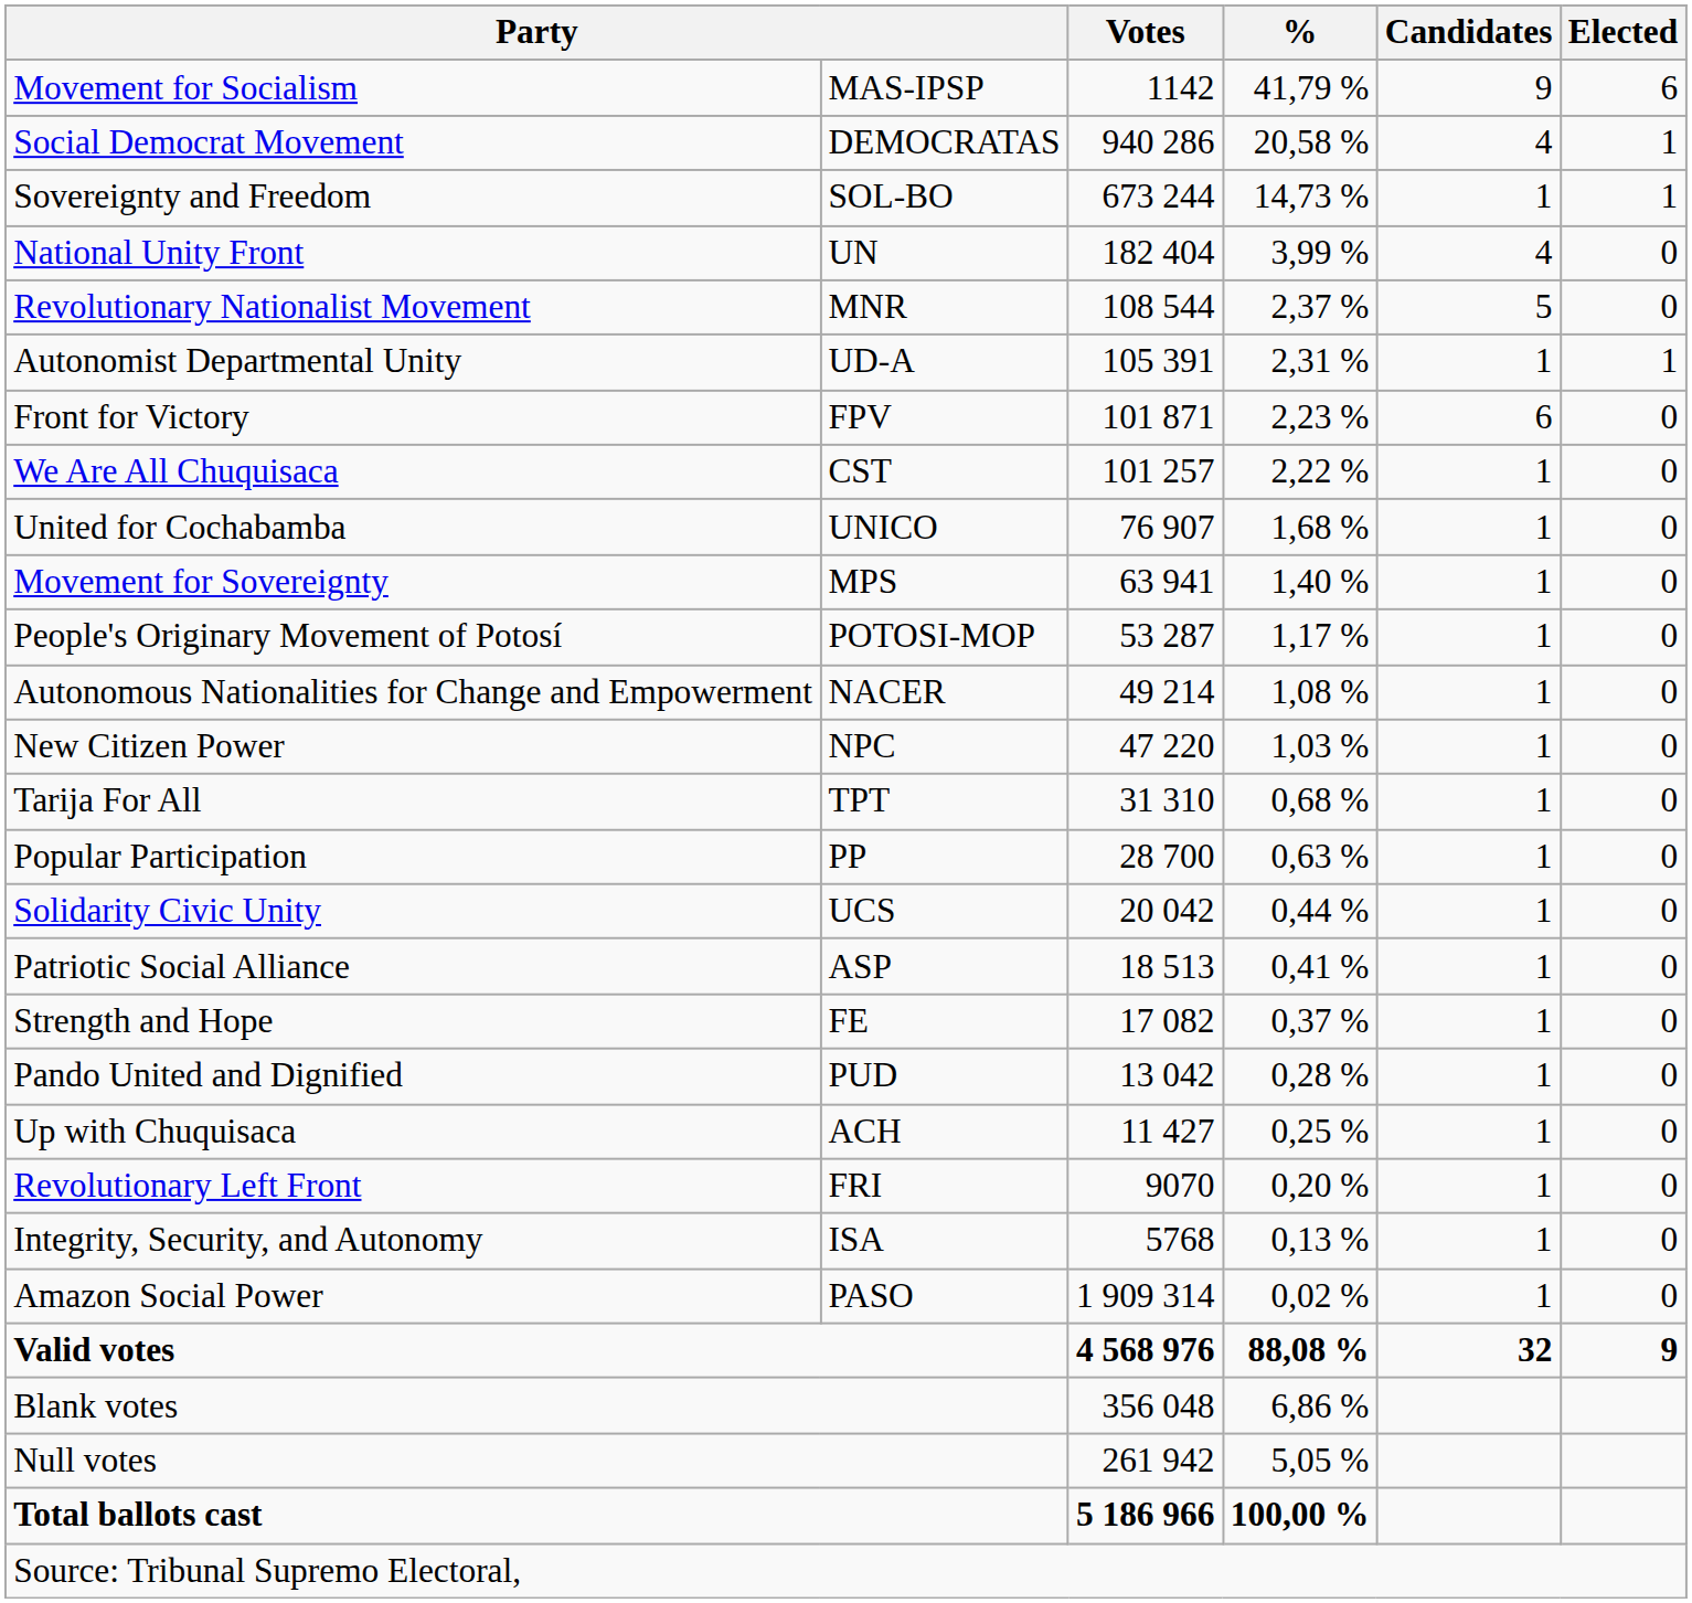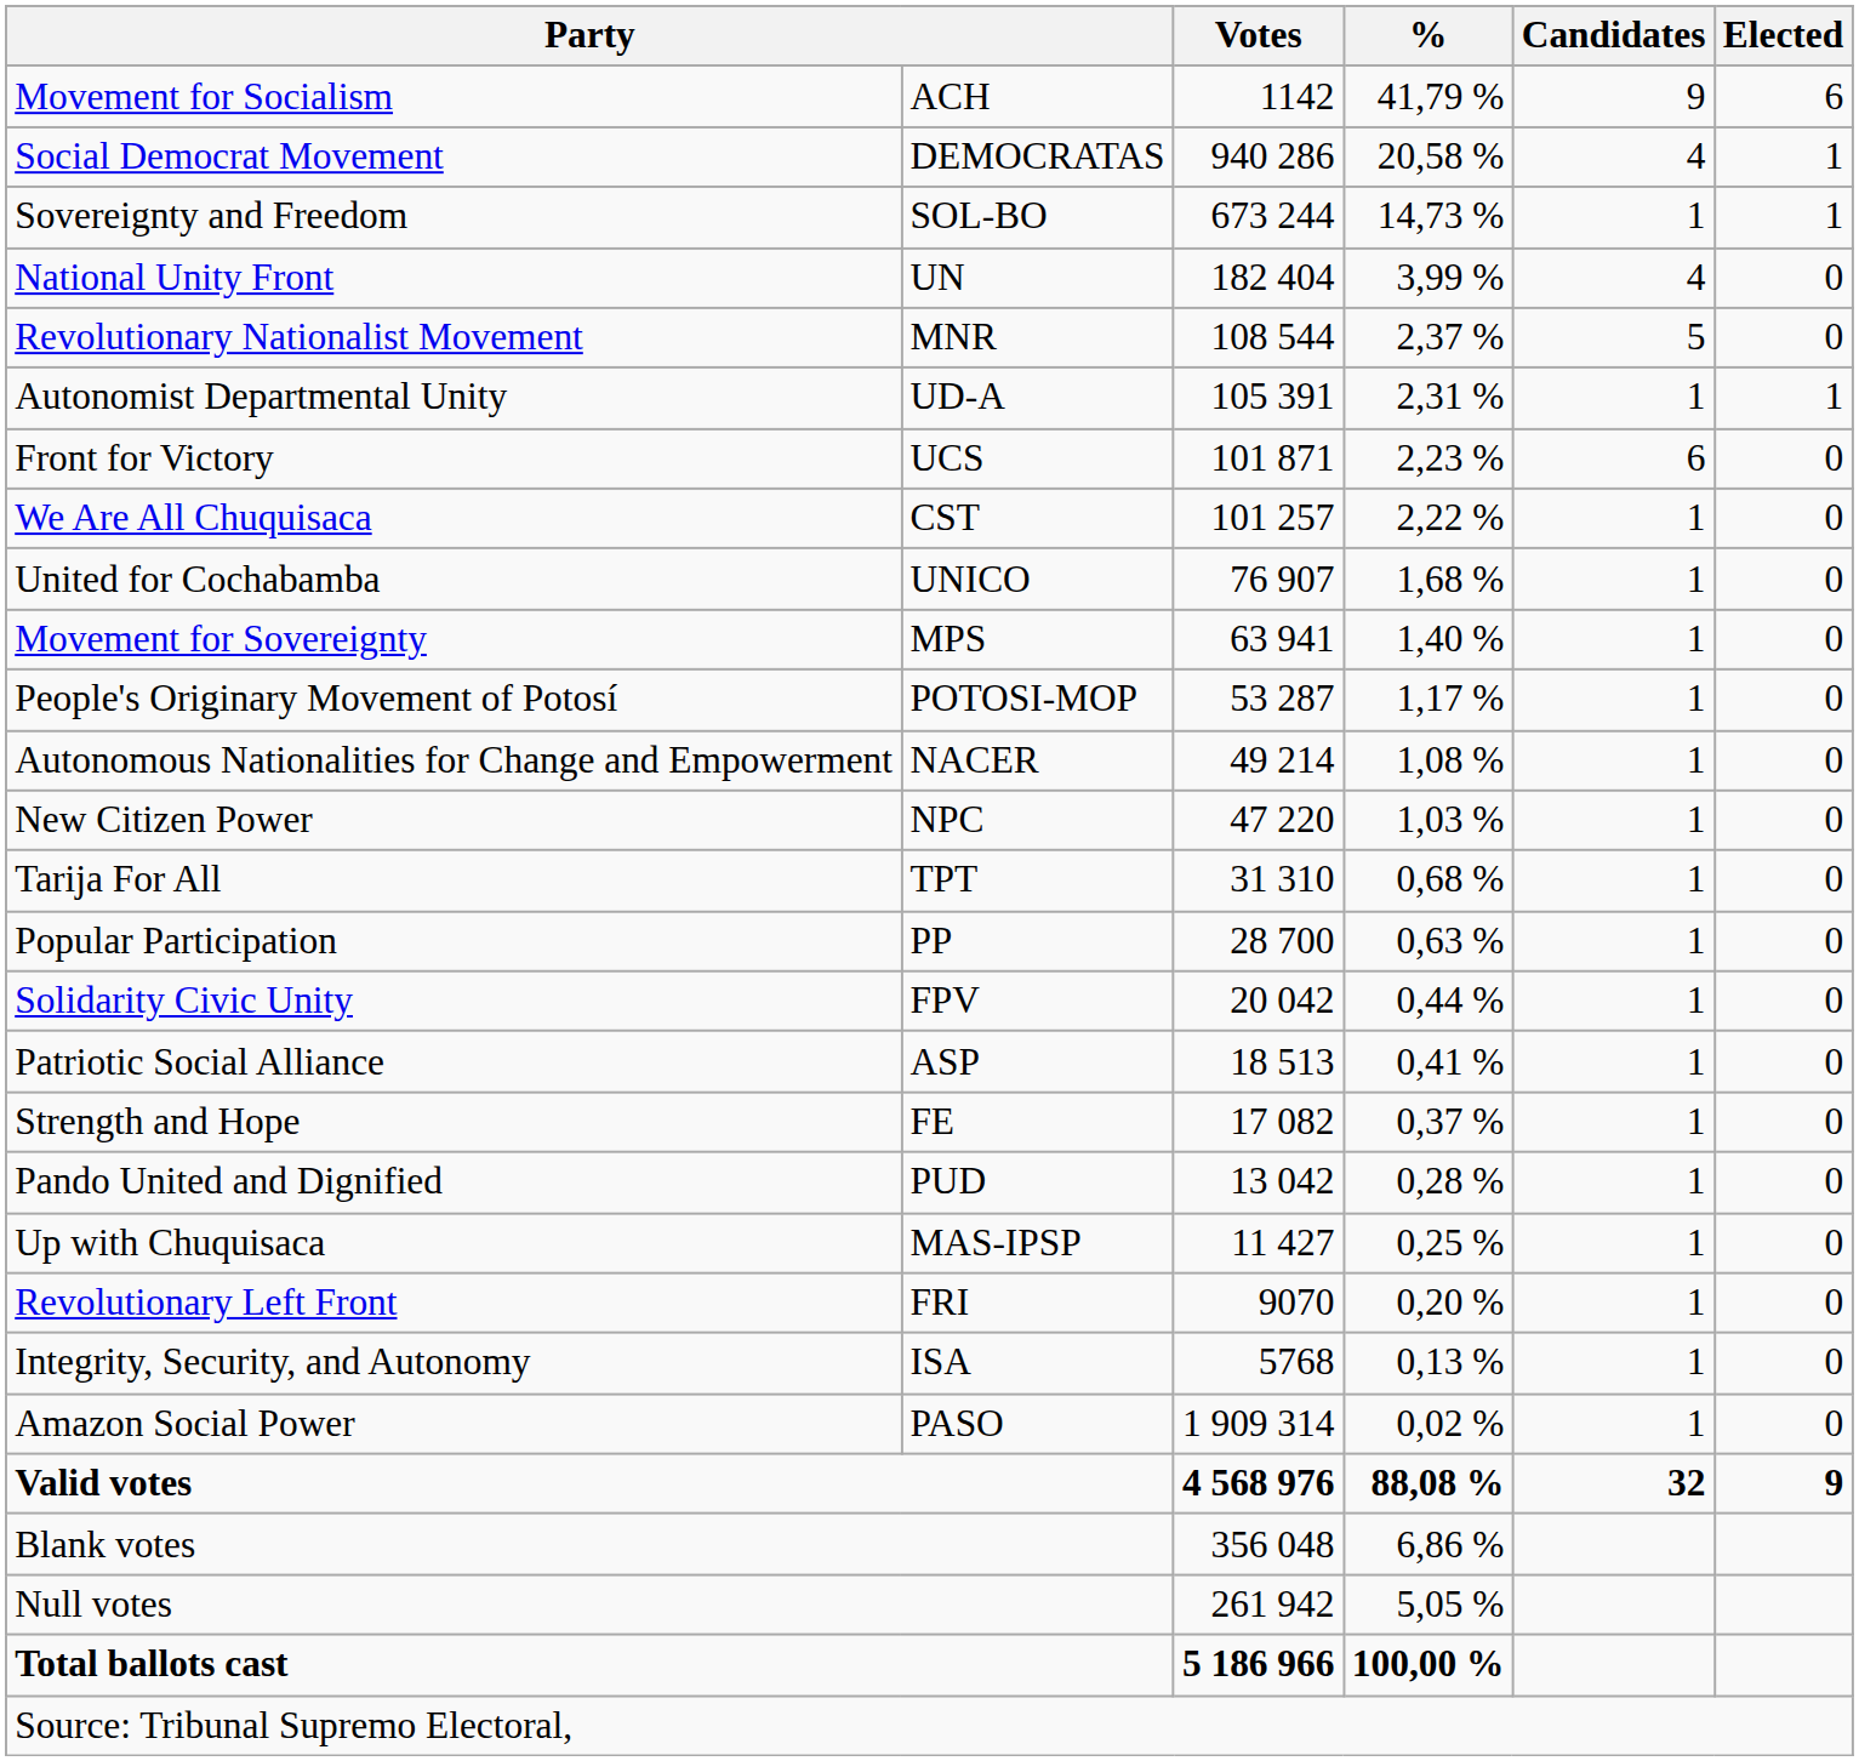 <table class=wikitable>
 <tr>
 <th colspan=2>Party</th>
 <th>Votes</th>
 <th>%</th>
 <th>Candidates</th>
 <th>Elected</th>
 </tr>
 <tr>
 <td><a href='#'>Movement for Socialism</a></td>
-<td>MAS-IPSP</td>
+<td>ACH</td>
 <td align=right>1142</td>
 <td align=right>41,79 %</td>
 <td align=right>9</td>
 <td align=right>6</td>
 </tr>
 <tr>
 <td><a href='#'>Social Democrat Movement</a></td>
 <td>DEMOCRATAS</td>
 <td align=right>940 286</td>
 <td align=right>20,58 %</td>
 <td align=right>4</td>
 <td align=right>1</td>
 </tr>
 <tr>
 <td>Sovereignty and Freedom</td>
 <td>SOL-BO</td>
 <td align=right>673 244</td>
 <td align=right>14,73 %</td>
 <td align=right>1</td>
 <td align=right>1</td>
 </tr>
 <tr>
 <td><a href='#'>National Unity Front</a></td>
 <td>UN</td>
 <td align=right>182 404</td>
 <td align=right>3,99 %</td>
 <td align=right>4</td>
 <td align=right>0</td>
 </tr>
 <tr>
 <td><a href='#'>Revolutionary Nationalist Movement</a></td>
 <td>MNR</td>
 <td align=right>108 544</td>
 <td align=right>2,37 %</td>
 <td align=right>5</td>
 <td align=right>0</td>
 </tr>
 <tr>
 <td>Autonomist Departmental Unity</td>
 <td>UD-A</td>
 <td align=right>105 391</td>
 <td align=right>2,31 %</td>
 <td align=right>1</td>
 <td align=right>1</td>
 </tr>
 <tr>
 <td>Front for Victory</td>
-<td>FPV</td>
+<td>UCS</td>
 <td align=right>101 871</td>
 <td align=right>2,23 %</td>
 <td align=right>6</td>
 <td align=right>0</td>
 </tr>
 <tr>
 <td><a href='#'>We Are All Chuquisaca</a></td>
 <td>CST</td>
 <td align=right>101 257</td>
 <td align=right>2,22 %</td>
 <td align=right>1</td>
 <td align=right>0</td>
 </tr>
 <tr>
 <td>United for Cochabamba</td>
 <td>UNICO</td>
 <td align=right>76 907</td>
 <td align=right>1,68 %</td>
 <td align=right>1</td>
 <td align=right>0</td>
 </tr>
 <tr>
 <td><a href='#'>Movement for Sovereignty</a></td>
 <td>MPS</td>
 <td align=right>63 941</td>
 <td align=right>1,40 %</td>
 <td align=right>1</td>
 <td align=right>0</td>
 </tr>
 <tr>
 <td>People's Originary Movement of Potosí</td>
 <td>POTOSI-MOP</td>
 <td align=right>53 287</td>
 <td align=right>1,17 %</td>
 <td align=right>1</td>
 <td align=right>0</td>
 </tr>
 <tr>
 <td>Autonomous Nationalities for Change and Empowerment</td>
 <td>NACER</td>
 <td align=right>49 214</td>
 <td align=right>1,08 %</td>
 <td align=right>1</td>
 <td align=right>0</td>
 </tr>
 <tr>
 <td>New Citizen Power</td>
 <td>NPC</td>
 <td align=right>47 220</td>
 <td align=right>1,03 %</td>
 <td align=right>1</td>
 <td align=right>0</td>
 </tr>
 <tr>
 <td>Tarija For All</td>
 <td>TPT</td>
 <td align=right>31 310</td>
 <td align=right>0,68 %</td>
 <td align=right>1</td>
 <td align=right>0</td>
 </tr>
 <tr>
 <td>Popular Participation</td>
 <td>PP</td>
 <td align=right>28 700</td>
 <td align=right>0,63 %</td>
 <td align=right>1</td>
 <td align=right>0</td>
 </tr>
 <tr>
 <td><a href='#'>Solidarity Civic Unity</a></td>
-<td>UCS</td>
+<td>FPV</td>
 <td align=right>20 042</td>
 <td align=right>0,44 %</td>
 <td align=right>1</td>
 <td align=right>0</td>
 </tr>
 <tr>
 <td>Patriotic Social Alliance</td>
 <td>ASP</td>
 <td align=right>18 513</td>
 <td align=right>0,41 %</td>
 <td align=right>1</td>
 <td align=right>0</td>
 </tr>
 <tr>
 <td>Strength and Hope</td>
 <td>FE</td>
 <td align=right>17 082</td>
 <td align=right>0,37 %</td>
 <td align=right>1</td>
 <td align=right>0</td>
 </tr>
 <tr>
 <td>Pando United and Dignified</td>
 <td>PUD</td>
 <td align=right>13 042</td>
 <td align=right>0,28 %</td>
 <td align=right>1</td>
 <td align=right>0</td>
 </tr>
 <tr>
 <td>Up with Chuquisaca</td>
-<td>ACH</td>
+<td>MAS-IPSP</td>
 <td align=right>11 427</td>
 <td align=right>0,25 %</td>
 <td align=right>1</td>
 <td align=right>0</td>
 </tr>
 <tr>
 <td><a href='#'>Revolutionary Left Front</a></td>
 <td>FRI</td>
 <td align=right>9070</td>
 <td align=right>0,20 %</td>
 <td align=right>1</td>
 <td align=right>0</td>
 </tr>
 <tr>
 <td>Integrity, Security, and Autonomy</td>
 <td>ISA</td>
 <td align=right>5768</td>
 <td align=right>0,13 %</td>
 <td align=right>1</td>
 <td align=right>0</td>
 </tr>
 <tr>
 <td>Amazon Social Power</td>
 <td>PASO</td>
 <td align=right>1 909 314</td>
 <td align=right>0,02 %</td>
 <td align=right>1</td>
 <td align=right>0</td>
 </tr>
 <tr>
 <td colspan=2><strong>Valid votes</strong></td>
 <td align=right><strong>4 568 976</strong></td>
 <td align=right><strong>88,08 %</strong></td>
 <td align=right><strong>32</strong></td>
 <td align=right><strong>9</strong></td>
 </tr>
 <tr>
 <td colspan=2>Blank votes</td>
 <td align=right>356 048</td>
 <td align=right>6,86 %</td>
 <td align=right></td>
 <td align=right></td>
 </tr>
 <tr>
 <td colspan=2>Null votes</td>
 <td align=right>261 942</td>
 <td align=right>5,05 %</td>
 <td align=right></td>
 <td align=right></td>
 </tr>
 <tr>
 <td colspan=2><strong>Total ballots cast</strong></td>
 <td align=right><strong>5 186 966</strong></td>
 <td align=right><strong>100,00 %</strong></td>
 <td align=right></td>
 <td align=right></td>
 </tr>
 <tr>
 <td colspan=6>Source: Tribunal Supremo Electoral, </td>
 </tr>
 </table>
